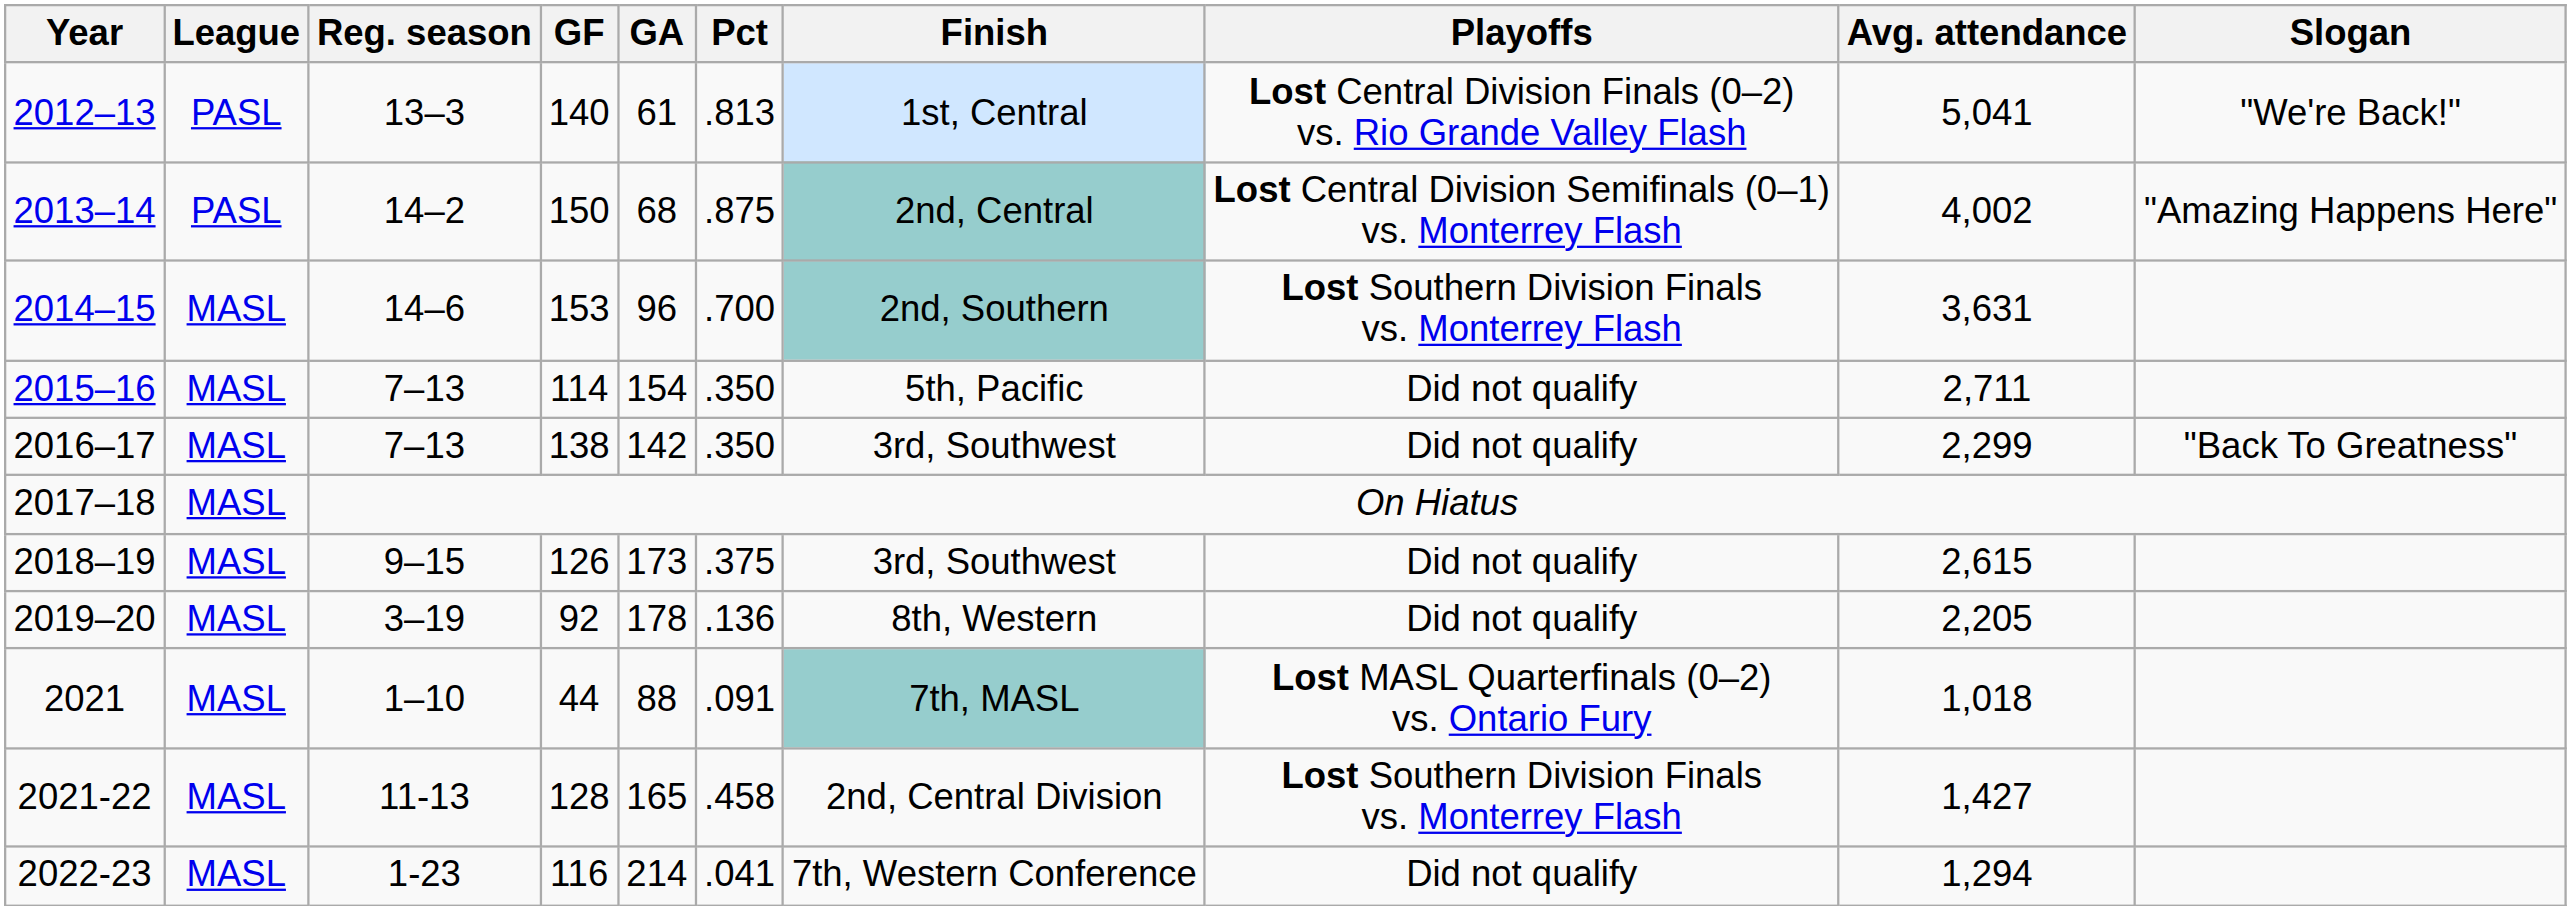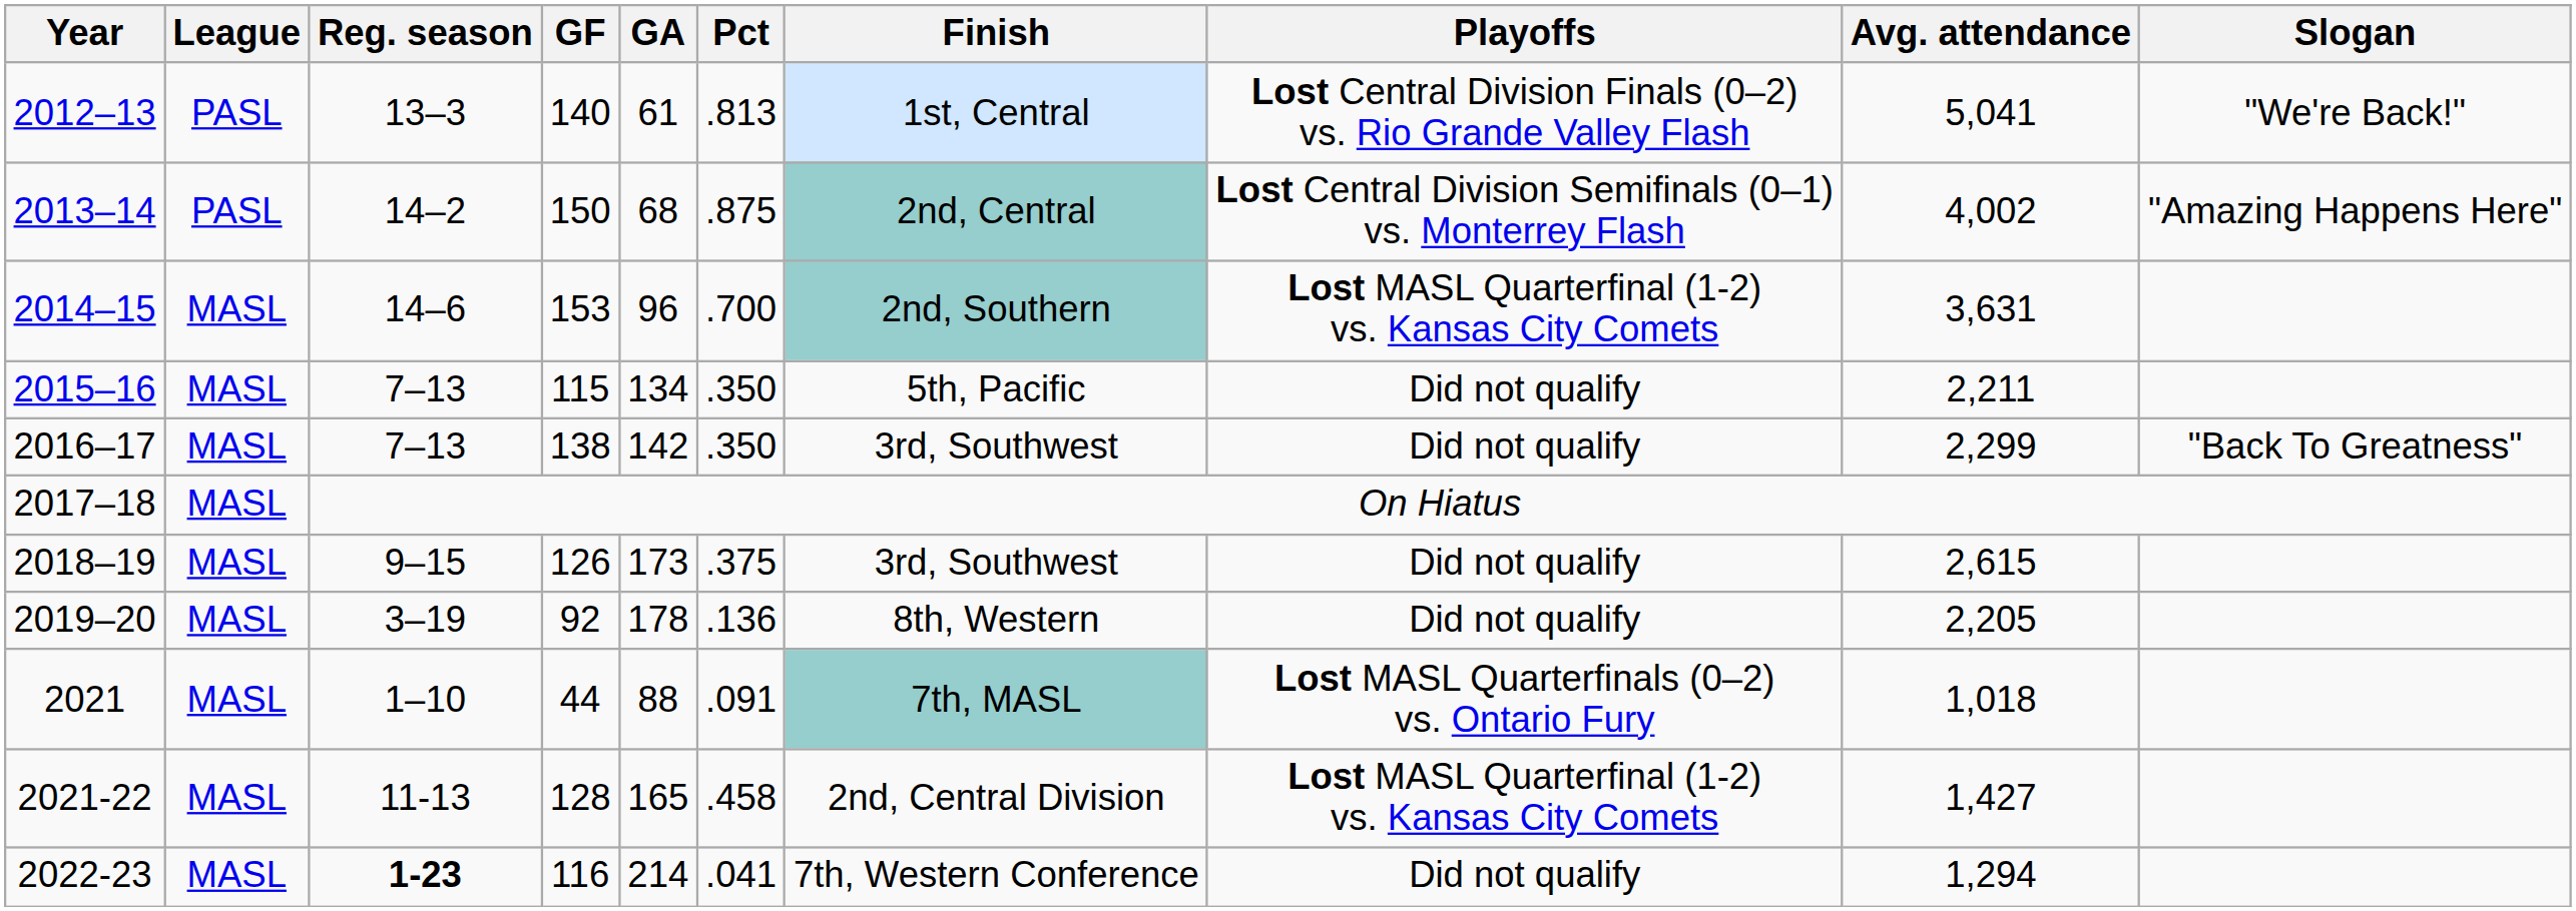 <table class="wikitable" style="text-align:center">
 <tr>
 <th>Year</th>
 <th>League</th>
 <th>Reg. season</th>
 <th>GF</th>
 <th>GA</th>
 <th>Pct</th>
 <th>Finish</th>
 <th>Playoffs</th>
 <th>Avg. attendance</th>
 <th>Slogan</th>
 </tr>
 <tr>
 <td><a href='#'>2012–13</a></td>
 <td><a href='#'>PASL</a></td>
 <td>13–3</td>
 <td>140</td>
 <td>61</td>
 <td>.813</td>
 <td bgcolor="#D0E7FF">1st, Central</td>
 <td><strong>Lost</strong> Central Division Finals (0–2)<br>vs. <a href='#'>Rio Grande Valley Flash</a></td>
 <td>5,041</td>
 <td>"We're Back!"</td>
 </tr>
 <tr>
 <td><a href='#'>2013–14</a></td>
 <td><a href='#'>PASL</a></td>
 <td>14–2</td>
 <td>150</td>
 <td>68</td>
 <td>.875</td>
 <td bgcolor="#96CDCD">2nd, Central</td>
 <td><strong>Lost</strong> Central Division Semifinals (0–1)<br>vs. <a href='#'>Monterrey Flash</a></td>
 <td>4,002</td>
 <td>"Amazing Happens Here"</td>
 </tr>
 <tr>
 <td><a href='#'>2014–15</a></td>
 <td><a href='#'>MASL</a></td>
 <td>14–6</td>
 <td>153</td>
 <td>96</td>
 <td>.700</td>
 <td bgcolor="#96CDCD">2nd, Southern</td>
-<td><strong>Lost</strong> Southern Division Finals<br>vs. <a href='#'>Monterrey Flash</a></td>
+<td><strong>Lost</strong> MASL Quarterfinal (1-2)<br>vs.  <a href='#'>Kansas City Comets</a></td>
 <td>3,631</td>
 <td></td>
 </tr>
 <tr>
 <td><a href='#'>2015–16</a></td>
 <td><a href='#'>MASL</a></td>
 <td>7–13</td>
-<td>114</td>
-<td>154</td>
+<td>115</td>
+<td>134</td>
 <td>.350</td>
 <td>5th, Pacific</td>
 <td>Did not qualify</td>
-<td>2,711</td>
+<td>2,211</td>
 <td></td>
 </tr>
 <tr>
 <td>2016–17</td>
 <td><a href='#'>MASL</a></td>
 <td>7–13</td>
 <td>138</td>
 <td>142</td>
 <td>.350</td>
 <td>3rd, Southwest</td>
 <td>Did not qualify</td>
 <td>2,299</td>
 <td>"Back To Greatness"</td>
 </tr>
 <tr>
 <td>2017–18</td>
 <td><a href='#'>MASL</a></td>
 <td colspan=8 align=center><em>On Hiatus</em></td>
 </tr>
 <tr>
 <td>2018–19</td>
 <td><a href='#'>MASL</a></td>
 <td>9–15</td>
 <td>126</td>
 <td>173</td>
 <td>.375</td>
 <td>3rd, Southwest</td>
 <td>Did not qualify</td>
 <td>2,615</td>
 <td></td>
 </tr>
 <tr>
 <td>2019–20</td>
 <td><a href='#'>MASL</a></td>
 <td>3–19</td>
 <td>92</td>
 <td>178</td>
 <td>.136</td>
 <td>8th, Western</td>
 <td>Did not qualify</td>
 <td>2,205</td>
 <td></td>
 </tr>
 <tr>
 <td>2021</td>
 <td><a href='#'>MASL</a></td>
 <td>1–10</td>
 <td>44</td>
 <td>88</td>
 <td>.091</td>
 <td bgcolor="#96CDCD">7th, MASL</td>
 <td><strong>Lost</strong> MASL Quarterfinals (0–2)<br>vs. <a href='#'>Ontario Fury</a></td>
 <td>1,018</td>
 <td></td>
 </tr>
 <tr>
 <td>2021-22</td>
 <td><a href='#'> MASL</a></td>
 <td>11-13</td>
 <td>128</td>
 <td>165</td>
 <td>.458</td>
 <td>2nd, Central Division</td>
-<td><strong>Lost</strong> Southern Division Finals<br>vs. <a href='#'>Monterrey Flash</a></td>
+<td><strong>Lost</strong> MASL Quarterfinal (1-2)<br>vs.  <a href='#'>Kansas City Comets</a></td>
 <td>1,427</td>
 <td></td>
 </tr>
 <tr>
 <td>2022-23</td>
 <td><a href='#'> MASL</a></td>
-<td>1-23</td>
+<td><strong>1-23</strong></td>
 <td>116</td>
 <td>214</td>
 <td>.041</td>
 <td>7th, Western Conference</td>
 <td>Did not qualify</td>
 <td>1,294</td>
 <td></td>
 </tr>
 </table>
